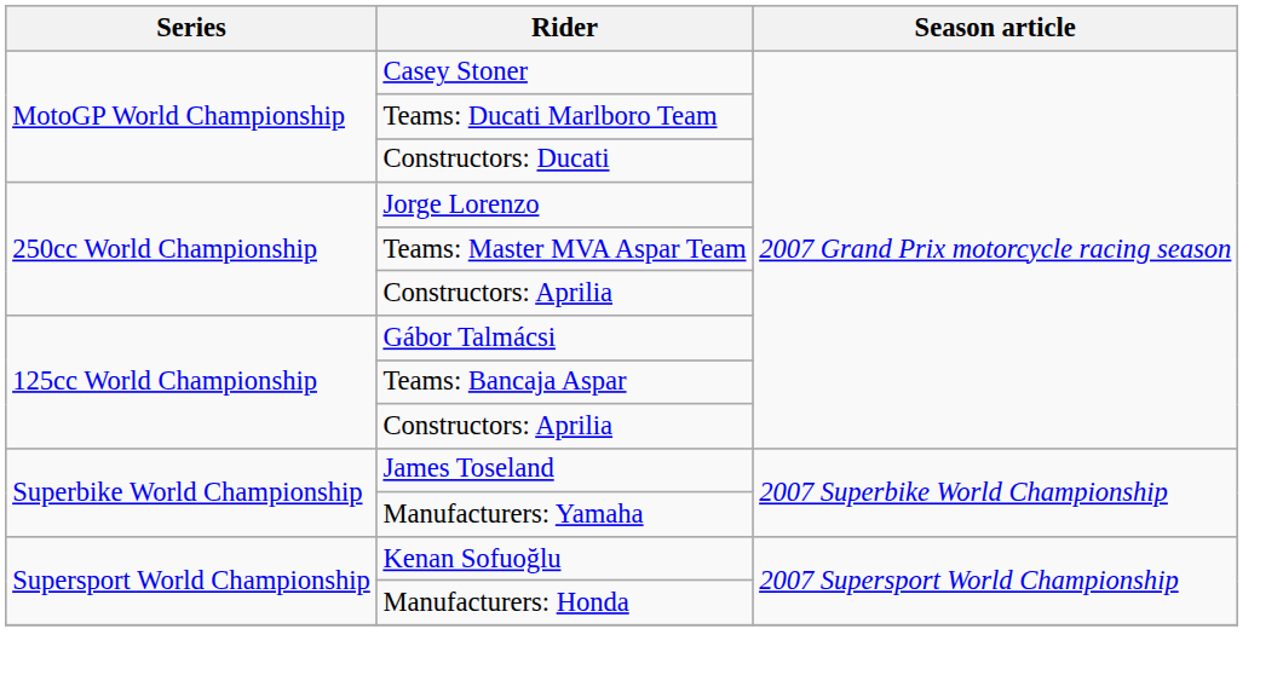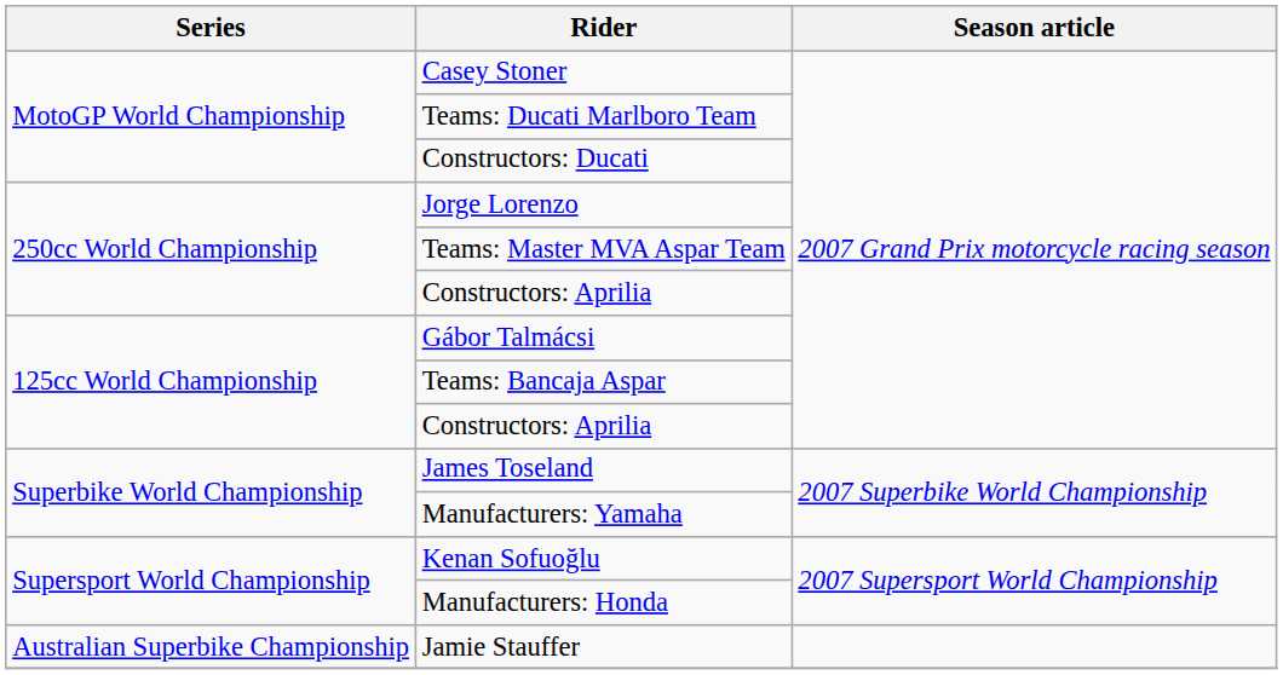 <table class="wikitable" style="font-size: 87%;">
 <tr>
 <th>Series</th>
 <th>Rider</th>
 <th>Season article</th>
 </tr>
 <tr>
 <td rowspan=3><a href='#'>MotoGP World Championship</a></td>
 <td> <a href='#'>Casey Stoner</a></td>
 <td rowspan=9><em><a href='#'>2007 Grand Prix motorcycle racing season</a></em></td>
 </tr>
 <tr>
 <td>Teams:  <a href='#'>Ducati Marlboro Team</a></td>
 </tr>
 <tr>
 <td>Constructors:  <a href='#'>Ducati</a></td>
 </tr>
 <tr>
 <td rowspan=3><a href='#'>250cc World Championship</a></td>
 <td> <a href='#'>Jorge Lorenzo</a></td>
 </tr>
 <tr>
 <td>Teams:  <a href='#'>Master MVA Aspar Team</a></td>
 </tr>
 <tr>
 <td>Constructors:  <a href='#'>Aprilia</a></td>
 </tr>
 <tr>
 <td rowspan=3><a href='#'>125cc World Championship</a></td>
 <td> <a href='#'>Gábor Talmácsi</a></td>
 </tr>
 <tr>
 <td>Teams:  <a href='#'>Bancaja Aspar</a></td>
 </tr>
 <tr>
 <td>Constructors:  <a href='#'>Aprilia</a></td>
 </tr>
 <tr>
 <td rowspan=2><a href='#'>Superbike World Championship</a></td>
 <td> <a href='#'>James Toseland</a></td>
 <td rowspan=2><em><a href='#'>2007 Superbike World Championship</a></em></td>
 </tr>
 <tr>
 <td>Manufacturers:  <a href='#'>Yamaha</a></td>
 </tr>
 <tr>
 <td rowspan=2><a href='#'>Supersport World Championship</a></td>
 <td> <a href='#'>Kenan Sofuoğlu</a></td>
 <td rowspan=2><em><a href='#'>2007 Supersport World Championship</a></em></td>
 </tr>
 <tr>
 <td>Manufacturers:  <a href='#'>Honda</a></td>
 </tr>
 <tr>
+<td><a href='#'>Australian Superbike Championship</a></td>
+<td> Jamie Stauffer</td>
+<td></td>
+</tr>
+<tr>
 </tr>
 </table>
